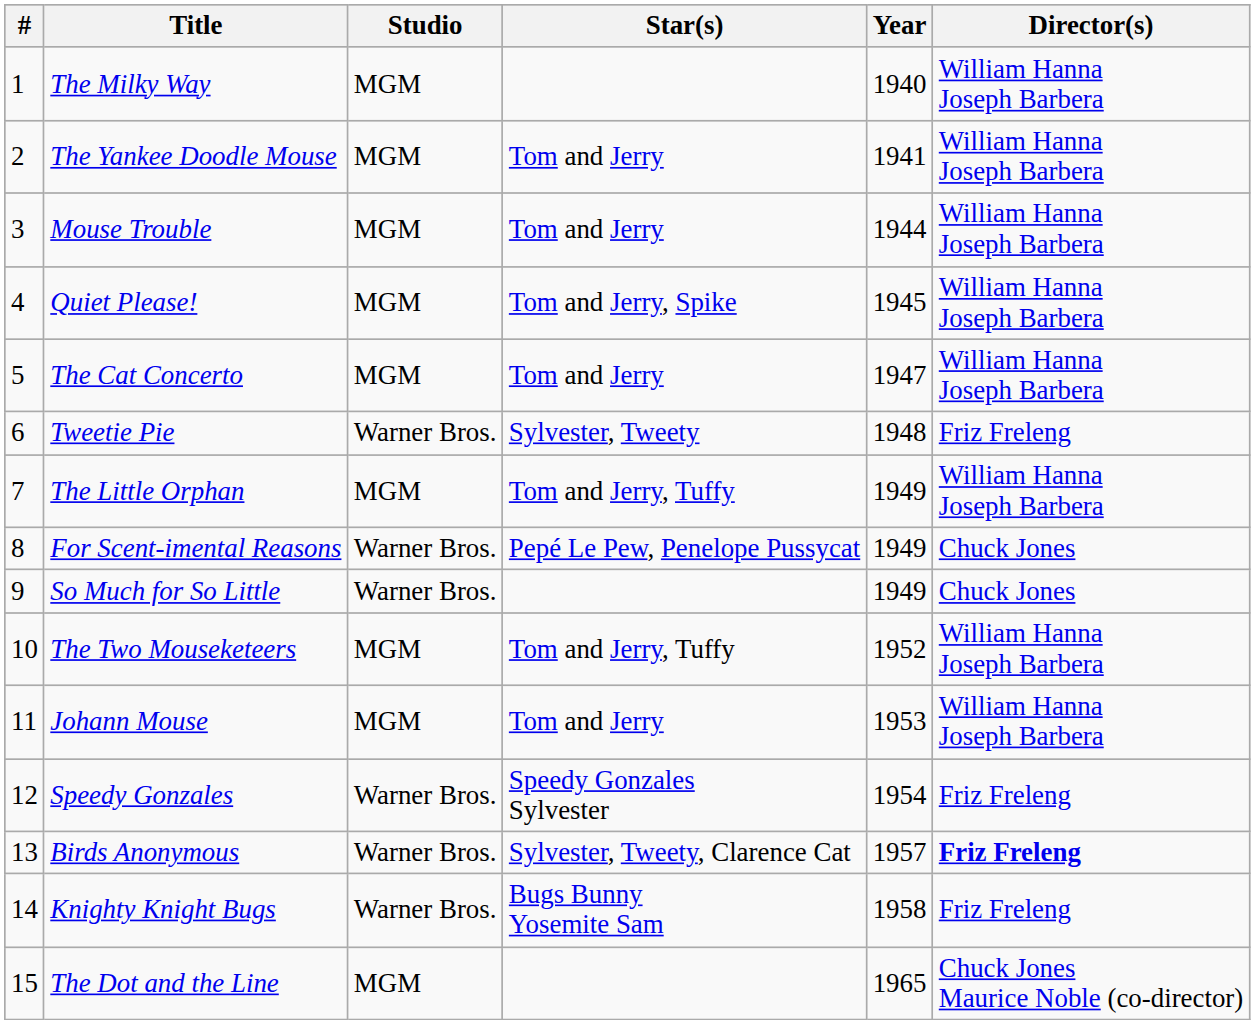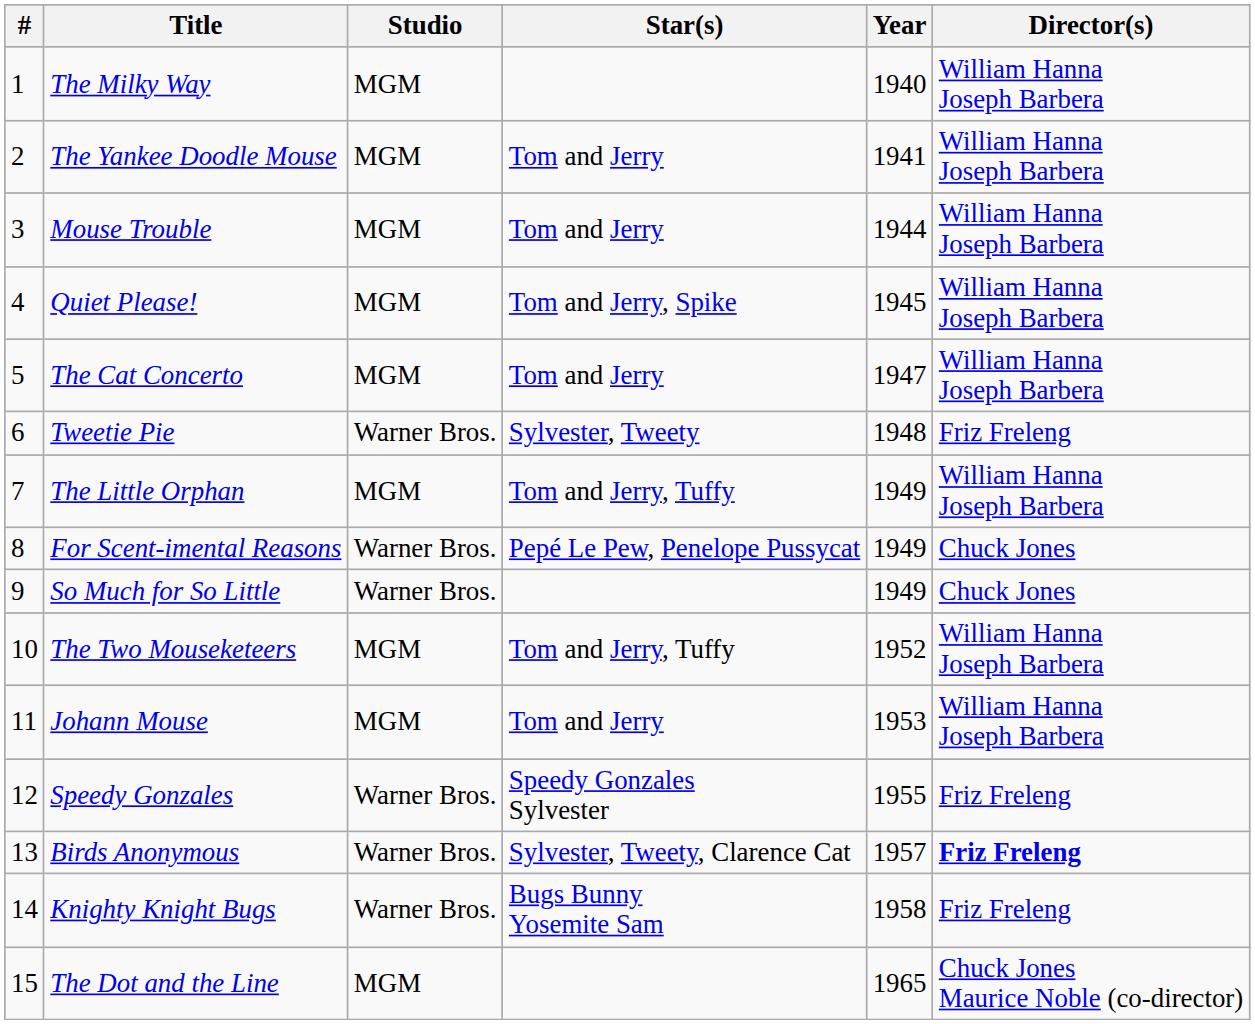 <table class="wikitable sortable">
 <tr>
 <th>#</th>
 <th>Title</th>
 <th>Studio</th>
 <th>Star(s)</th>
 <th>Year</th>
 <th>Director(s)</th>
 </tr>
 <tr>
 <td>1</td>
 <td><em><a href='#'>The Milky Way</a></em></td>
 <td>MGM</td>
 <td></td>
 <td>1940</td>
 <td><a href='#'>William Hanna</a><br><a href='#'>Joseph Barbera</a></td>
 </tr>
 <tr>
 <td>2</td>
 <td><em><a href='#'>The Yankee Doodle Mouse</a></em></td>
 <td>MGM</td>
 <td><a href='#'>Tom</a> and <a href='#'>Jerry</a></td>
 <td>1941</td>
 <td><a href='#'>William Hanna</a><br><a href='#'>Joseph Barbera</a></td>
 </tr>
 <tr>
 <td>3</td>
 <td><em><a href='#'>Mouse Trouble</a></em></td>
 <td>MGM</td>
 <td><a href='#'>Tom</a> and <a href='#'>Jerry</a></td>
 <td>1944</td>
 <td><a href='#'>William Hanna</a><br><a href='#'>Joseph Barbera</a></td>
 </tr>
 <tr>
 <td>4</td>
 <td><em><a href='#'>Quiet Please!</a></em></td>
 <td>MGM</td>
 <td><a href='#'>Tom</a> and <a href='#'>Jerry</a>, <a href='#'>Spike</a></td>
 <td>1945</td>
 <td><a href='#'>William Hanna</a><br><a href='#'>Joseph Barbera</a></td>
 </tr>
 <tr>
 <td>5</td>
 <td><em><a href='#'>The Cat Concerto</a></em></td>
 <td>MGM</td>
 <td><a href='#'>Tom</a> and <a href='#'>Jerry</a></td>
 <td>1947</td>
 <td><a href='#'>William Hanna</a><br><a href='#'>Joseph Barbera</a></td>
 </tr>
 <tr>
 <td>6</td>
 <td><em><a href='#'>Tweetie Pie</a></em></td>
 <td>Warner Bros.</td>
 <td><a href='#'>Sylvester</a>, <a href='#'>Tweety</a></td>
 <td>1948</td>
 <td><a href='#'>Friz Freleng</a></td>
 </tr>
 <tr>
 <td>7</td>
 <td><em><a href='#'>The Little Orphan</a></em></td>
 <td>MGM</td>
 <td><a href='#'>Tom</a> and <a href='#'>Jerry</a>, <a href='#'>Tuffy</a></td>
 <td>1949</td>
 <td><a href='#'>William Hanna</a><br><a href='#'>Joseph Barbera</a></td>
 </tr>
 <tr>
 <td>8</td>
 <td><em><a href='#'>For Scent-imental Reasons</a></em></td>
 <td>Warner Bros.</td>
 <td><a href='#'>Pepé Le Pew</a>, <a href='#'>Penelope Pussycat</a></td>
 <td>1949</td>
 <td><a href='#'>Chuck Jones</a></td>
 </tr>
 <tr>
 <td>9</td>
 <td><em><a href='#'>So Much for So Little</a></em></td>
 <td>Warner Bros.</td>
 <td></td>
 <td>1949</td>
 <td><a href='#'>Chuck Jones</a></td>
 </tr>
 <tr>
 <td>10</td>
 <td><em><a href='#'>The Two Mouseketeers</a></em></td>
 <td>MGM</td>
 <td><a href='#'>Tom</a> and <a href='#'>Jerry</a>, Tuffy</td>
 <td>1952</td>
 <td><a href='#'>William Hanna</a><br><a href='#'>Joseph Barbera</a></td>
 </tr>
 <tr>
 <td>11</td>
 <td><em><a href='#'>Johann Mouse</a></em></td>
 <td>MGM</td>
 <td><a href='#'>Tom</a> and <a href='#'>Jerry</a></td>
 <td>1953</td>
 <td><a href='#'>William Hanna</a><br><a href='#'>Joseph Barbera</a></td>
 </tr>
 <tr>
 <td>12</td>
 <td><em><a href='#'>Speedy Gonzales</a></em></td>
 <td>Warner Bros.</td>
 <td><a href='#'>Speedy Gonzales</a><br>Sylvester</td>
-<td>1954</td>
+<td>1955</td>
 <td><a href='#'>Friz Freleng</a></td>
 </tr>
 <tr>
 <td>13</td>
 <td><em><a href='#'>Birds Anonymous</a></em></td>
 <td>Warner Bros.</td>
 <td><a href='#'>Sylvester</a>, <a href='#'>Tweety</a>, Clarence Cat</td>
 <td>1957</td>
 <td><strong><a href='#'>Friz Freleng</a></strong></td>
 </tr>
 <tr>
 <td>14</td>
 <td><em><a href='#'>Knighty Knight Bugs</a></em></td>
 <td>Warner Bros.</td>
 <td><a href='#'>Bugs Bunny</a><br><a href='#'>Yosemite Sam</a></td>
 <td>1958</td>
 <td><a href='#'>Friz Freleng</a></td>
 </tr>
 <tr>
 <td>15</td>
 <td><em><a href='#'>The Dot and the Line</a></em></td>
 <td>MGM</td>
 <td></td>
 <td>1965</td>
 <td><a href='#'>Chuck Jones</a><br><a href='#'>Maurice Noble</a> (co-director)</td>
 </tr>
 </table>
